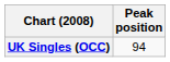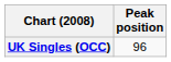 <table class="wikitable plainrowheaders" style="text-align:center">
 <tr>
 <th scope="col">Chart (2008)</th>
 <th scope="col">Peak<br>position</th>
 </tr>
 <tr>
 <th scope="row"><a href='#'>UK Singles</a> (<a href='#'>OCC</a>)</th>
-<td>94</td>
+<td>96</td>
 </tr>
 </table>
